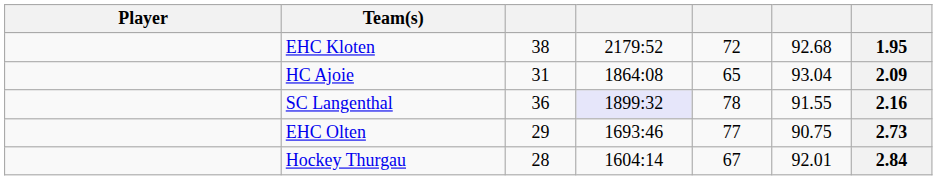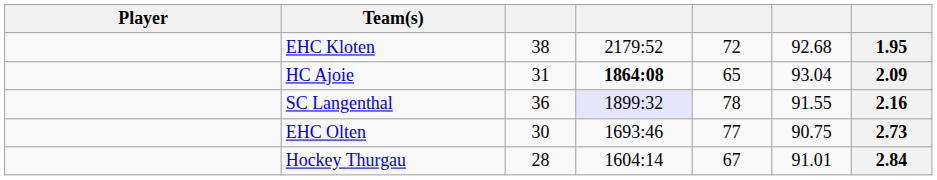 <table class="wikitable sortable" style="text-align: center">
 <tr>
 <th style="width: 15em;">Player</th>
 <th style="width: 12em;">Team(s)</th>
 <th style="width: 3.5em;"></th>
 <th style="width: 6em;"></th>
 <th style="width: 4em;"></th>
 <th style="width: 4em;"></th>
 <th style="width: 4em;"></th>
 </tr>
 <tr>
 <td style="text-align:left;"> </td>
 <td style="text-align:left;"><a href='#'>EHC Kloten</a></td>
 <td>38</td>
 <td>2179:52</td>
 <td>72</td>
 <td>92.68</td>
 <th>1.95</th>
 </tr>
 <tr>
 <td style="text-align:left;"> </td>
 <td style="text-align:left;"><a href='#'>HC Ajoie</a></td>
 <td>31</td>
-<td>1864:08</td>
+<td><strong>1864:08</strong></td>
 <td>65</td>
 <td>93.04</td>
 <th>2.09</th>
 </tr>
 <tr>
 <td style="text-align:left;"> </td>
 <td style="text-align:left;"><a href='#'>SC Langenthal</a></td>
 <td>36</td>
 <td style="background: lavender;">1899:32</td>
 <td>78</td>
 <td>91.55</td>
 <th>2.16</th>
 </tr>
 <tr>
 <td style="text-align:left;"> </td>
 <td style="text-align:left;"><a href='#'>EHC Olten</a></td>
-<td>29</td>
+<td>30</td>
 <td>1693:46</td>
 <td>77</td>
 <td>90.75</td>
 <th>2.73</th>
 </tr>
 <tr>
 <td style="text-align:left;"> </td>
 <td style="text-align:left;"><a href='#'>Hockey Thurgau</a></td>
 <td>28</td>
 <td>1604:14</td>
 <td>67</td>
-<td>92.01</td>
+<td>91.01</td>
 <th>2.84</th>
 </tr>
 </table>
